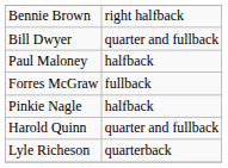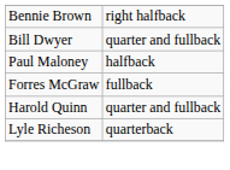 <table class="wikitable">
 <tr>
 </tr>
 <tr>
 <td>Bennie Brown</td>
 <td>right halfback</td>
 </tr>
 <tr>
 <td>Bill Dwyer</td>
 <td>quarter and fullback</td>
 </tr>
 <tr>
 <td>Paul Maloney</td>
 <td>halfback</td>
 </tr>
 <tr>
 <td>Forres McGraw</td>
 <td>fullback</td>
 </tr>
 <tr>
-<td>Pinkie Nagle</td>
-<td>halfback</td>
-</tr>
-<tr>
 <td>Harold Quinn</td>
 <td>quarter and fullback</td>
 </tr>
 <tr>
 <td>Lyle Richeson</td>
 <td>quarterback</td>
 </tr>
 <tr>
 </tr>
 </table>
